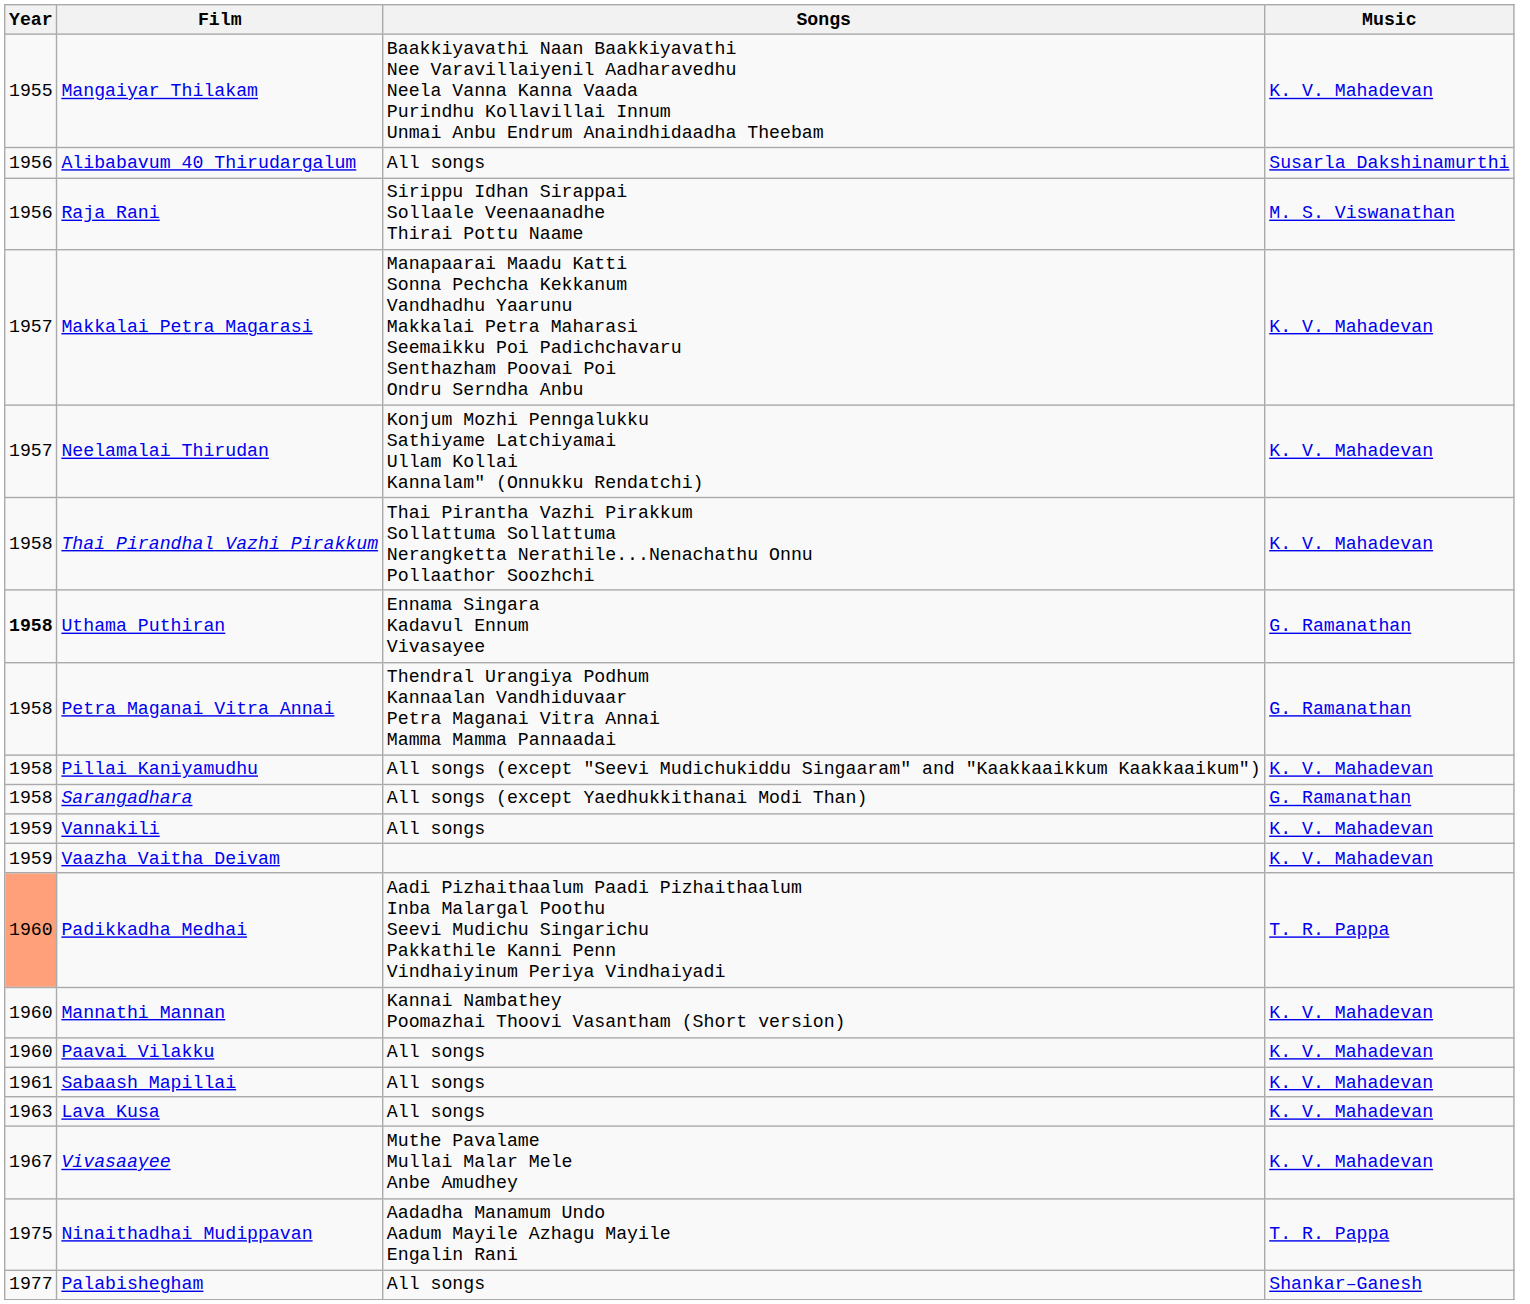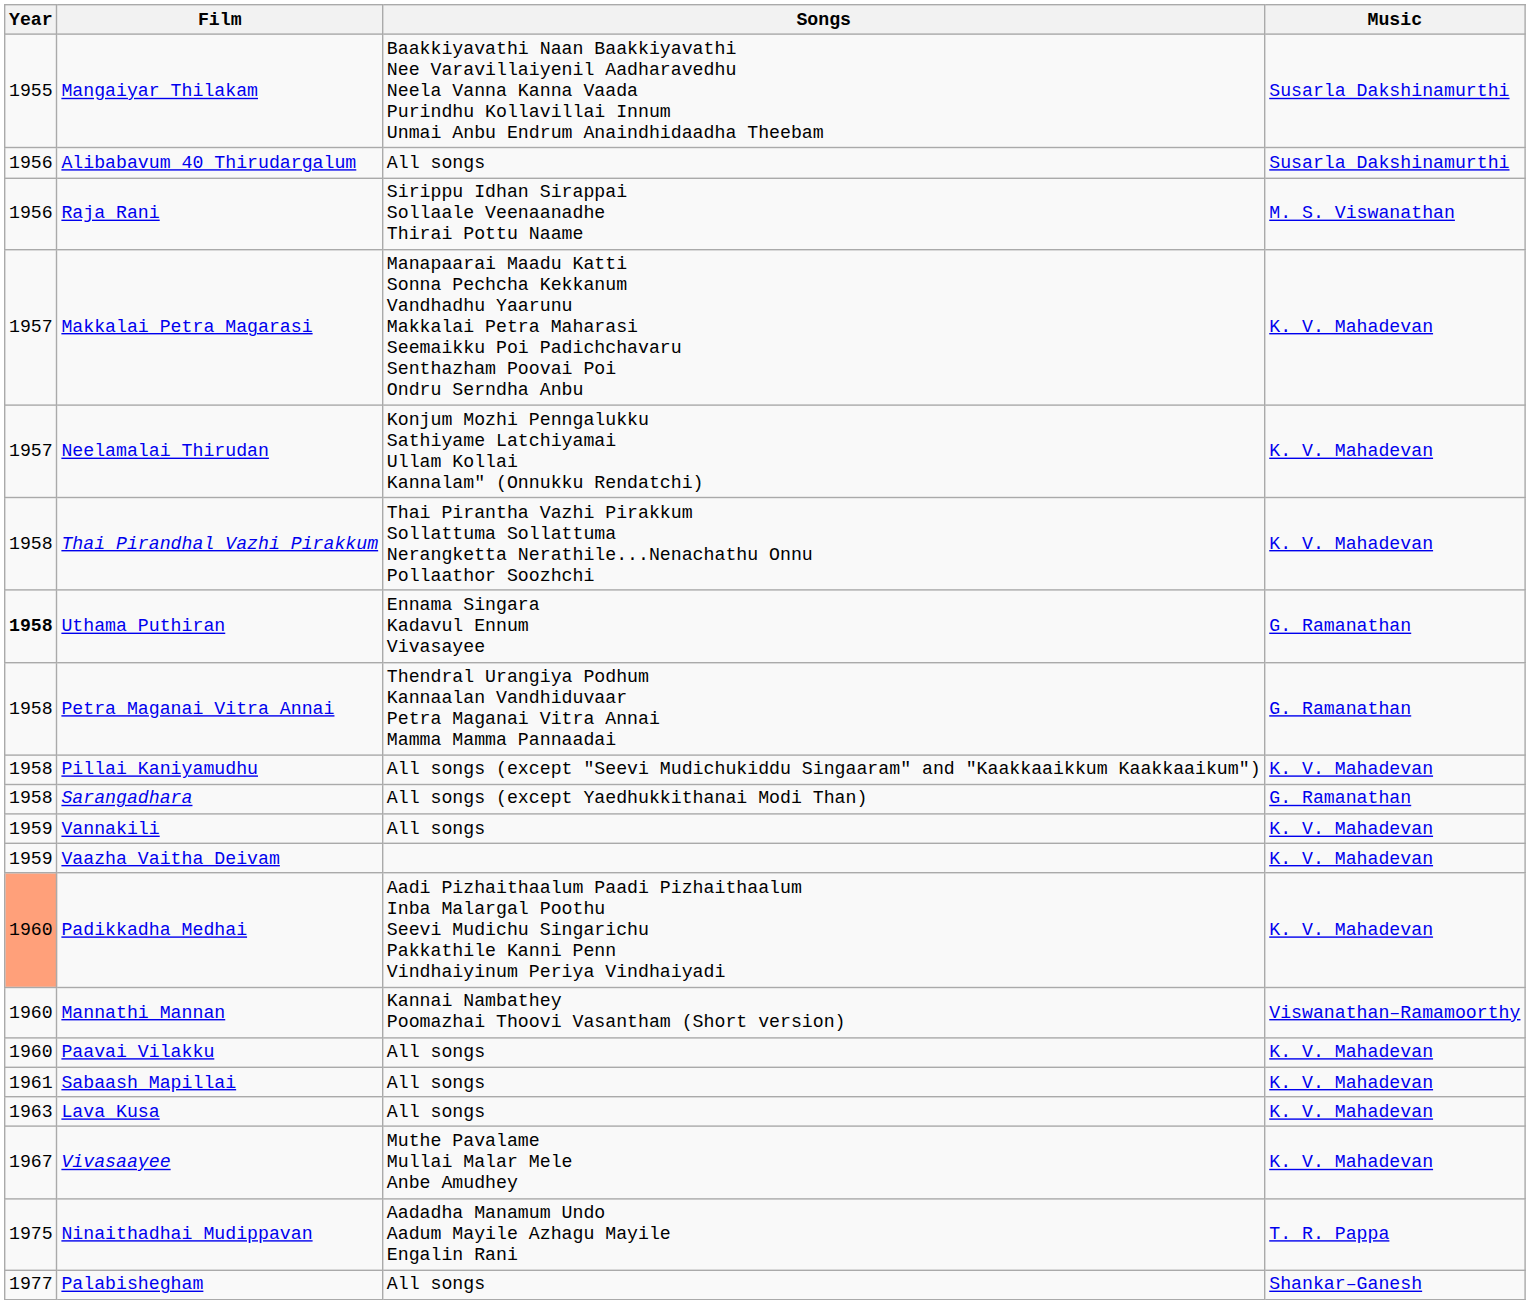 <table class="wikitable sortable">
 <tr>
 <th>Year</th>
 <th>Film</th>
 <th>Songs</th>
 <th>Music</th>
 </tr>
 <tr>
 <td>1955</td>
 <td><a href='#'>Mangaiyar Thilakam</a></td>
 <td>Baakkiyavathi Naan Baakkiyavathi<br>Nee Varavillaiyenil Aadharavedhu<br>Neela Vanna Kanna Vaada<br>Purindhu Kollavillai Innum<br>Unmai Anbu Endrum Anaindhidaadha Theebam</td>
-<td><a href='#'>K. V. Mahadevan</a></td>
+<td><a href='#'>Susarla Dakshinamurthi</a></td>
 </tr>
 <tr>
 <td>1956</td>
 <td><a href='#'>Alibabavum 40 Thirudargalum</a></td>
 <td>All songs</td>
 <td><a href='#'>Susarla Dakshinamurthi</a></td>
 </tr>
 <tr>
 <td>1956</td>
 <td><a href='#'>Raja Rani</a></td>
 <td>Sirippu Idhan Sirappai<br>Sollaale Veenaanadhe<br>Thirai Pottu Naame</td>
 <td><a href='#'>M. S. Viswanathan</a></td>
 </tr>
 <tr>
 <td>1957</td>
 <td><a href='#'>Makkalai Petra Magarasi</a></td>
 <td>Manapaarai Maadu Katti<br>Sonna Pechcha Kekkanum<br>Vandhadhu Yaarunu<br>Makkalai Petra Maharasi<br>Seemaikku Poi Padichchavaru<br>Senthazham Poovai Poi<br>Ondru Serndha Anbu</td>
 <td><a href='#'>K. V. Mahadevan</a></td>
 </tr>
 <tr>
 <td>1957</td>
 <td><a href='#'>Neelamalai Thirudan</a></td>
 <td>Konjum Mozhi Penngalukku<br>Sathiyame Latchiyamai<br>Ullam Kollai<br>Kannalam" (Onnukku Rendatchi)</td>
 <td><a href='#'>K. V. Mahadevan</a></td>
 </tr>
 <tr>
 <td>1958</td>
 <td><em><a href='#'>Thai Pirandhal Vazhi Pirakkum</a></em></td>
 <td>Thai Pirantha Vazhi Pirakkum<br>Sollattuma Sollattuma<br>Nerangketta Nerathile...Nenachathu Onnu<br>Pollaathor Soozhchi</td>
 <td><a href='#'>K. V. Mahadevan</a></td>
 </tr>
 <tr>
 <td><strong>1958</strong></td>
 <td><a href='#'>Uthama Puthiran</a></td>
 <td>Ennama Singara<br>Kadavul Ennum<br>Vivasayee</td>
 <td><a href='#'>G. Ramanathan</a></td>
 </tr>
 <tr>
 <td>1958</td>
 <td><a href='#'>Petra Maganai Vitra Annai</a></td>
 <td>Thendral Urangiya Podhum<br>Kannaalan Vandhiduvaar<br>Petra Maganai Vitra Annai<br>Mamma Mamma Pannaadai</td>
 <td><a href='#'>G. Ramanathan</a></td>
 </tr>
 <tr>
 <td>1958</td>
 <td><a href='#'>Pillai Kaniyamudhu</a></td>
 <td>All songs (except "Seevi Mudichukiddu Singaaram" and "Kaakkaaikkum Kaakkaaikum")</td>
 <td><a href='#'>K. V. Mahadevan</a></td>
 </tr>
 <tr>
 <td>1958</td>
 <td><em><a href='#'>Sarangadhara</a></em></td>
 <td>All songs (except Yaedhukkithanai Modi Than)</td>
 <td><a href='#'>G. Ramanathan</a></td>
 </tr>
 <tr>
 <td>1959</td>
 <td><a href='#'>Vannakili</a></td>
 <td>All songs</td>
 <td><a href='#'>K. V. Mahadevan</a></td>
 </tr>
 <tr>
 <td>1959</td>
 <td><a href='#'>Vaazha Vaitha Deivam</a></td>
 <td></td>
 <td><a href='#'>K. V. Mahadevan</a></td>
 </tr>
 <tr>
 <td style="background: lightsalmon;">1960</td>
 <td><a href='#'>Padikkadha Medhai</a></td>
 <td>Aadi Pizhaithaalum Paadi Pizhaithaalum<br>Inba Malargal Poothu<br>Seevi Mudichu Singarichu<br>Pakkathile Kanni Penn<br>Vindhaiyinum Periya Vindhaiyadi</td>
-<td><a href='#'>T. R. Pappa</a></td>
+<td><a href='#'>K. V. Mahadevan</a></td>
 </tr>
 <tr>
 <td>1960</td>
 <td><a href='#'>Mannathi Mannan</a></td>
 <td>Kannai Nambathey<br>Poomazhai Thoovi Vasantham (Short version)</td>
-<td><a href='#'>K. V. Mahadevan</a></td>
+<td><a href='#'>Viswanathan–Ramamoorthy</a></td>
 </tr>
 <tr>
 <td>1960</td>
 <td><a href='#'>Paavai Vilakku</a></td>
 <td>All songs</td>
 <td><a href='#'>K. V. Mahadevan</a></td>
 </tr>
 <tr>
 <td>1961</td>
 <td><a href='#'>Sabaash Mapillai</a></td>
 <td>All songs</td>
 <td><a href='#'>K. V. Mahadevan</a></td>
 </tr>
 <tr>
 <td>1963</td>
 <td><a href='#'>Lava Kusa</a></td>
 <td>All songs</td>
 <td><a href='#'>K. V. Mahadevan</a></td>
 </tr>
 <tr>
 <td>1967</td>
 <td><em><a href='#'>Vivasaayee</a></em></td>
 <td>Muthe Pavalame<br>Mullai Malar Mele<br>Anbe Amudhey</td>
 <td><a href='#'>K. V. Mahadevan</a></td>
 </tr>
 <tr>
 <td>1975</td>
 <td><a href='#'>Ninaithadhai Mudippavan</a></td>
 <td>Aadadha Manamum Undo<br>Aadum Mayile Azhagu Mayile<br>Engalin Rani</td>
 <td><a href='#'>T. R. Pappa</a></td>
 </tr>
 <tr>
 <td>1977</td>
 <td><a href='#'>Palabishegham</a></td>
 <td>All songs</td>
 <td><a href='#'>Shankar–Ganesh</a></td>
 </tr>
 </table>
